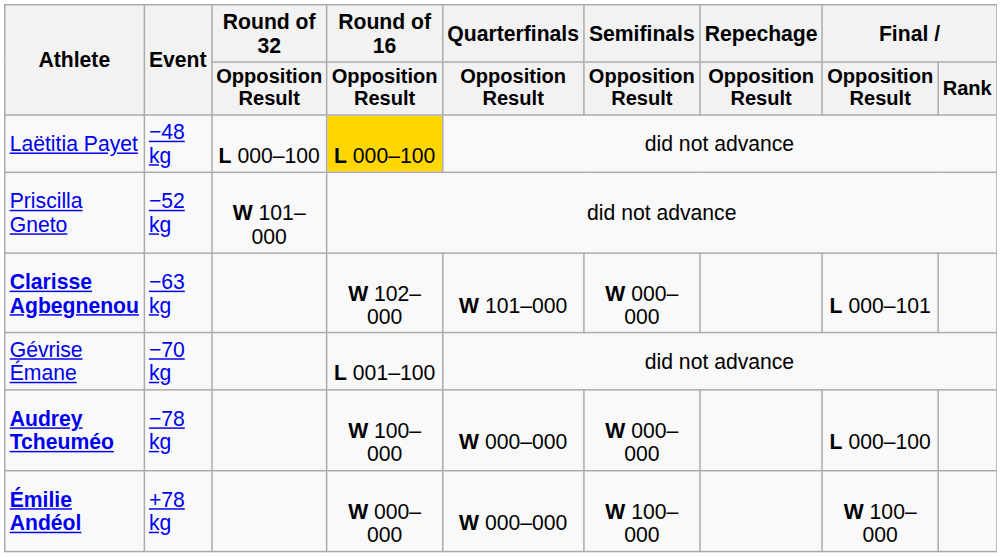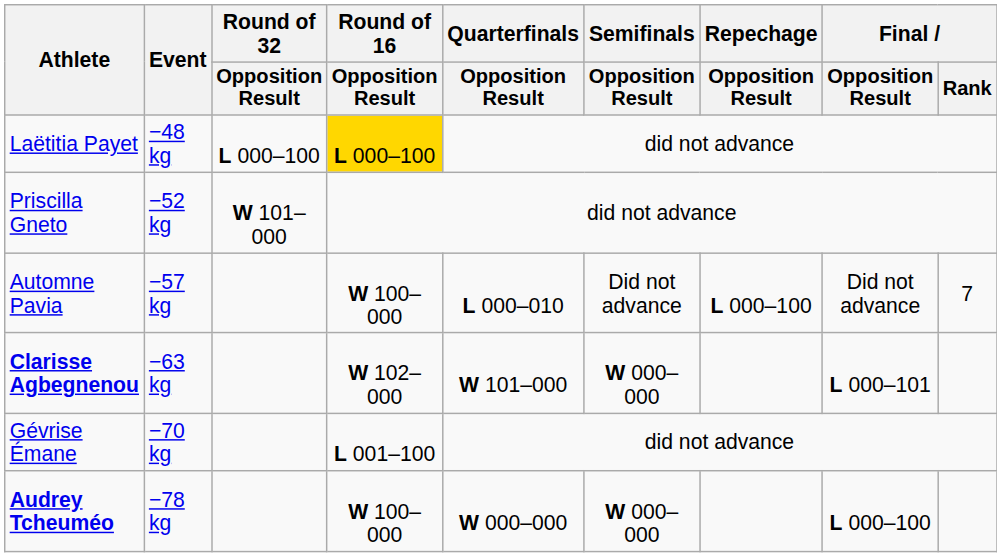 <table class="wikitable" style="font-size:90%">
 <tr>
 <th rowspan="2">Athlete</th>
 <th rowspan="2">Event</th>
 <th>Round of 32</th>
 <th>Round of 16</th>
 <th>Quarterfinals</th>
 <th>Semifinals</th>
 <th>Repechage</th>
 <th colspan=2>Final / </th>
 </tr>
 <tr style="font-size:95%">
 <th>Opposition<br>Result</th>
 <th>Opposition<br>Result</th>
 <th>Opposition<br>Result</th>
 <th>Opposition<br>Result</th>
 <th>Opposition<br>Result</th>
 <th>Opposition<br>Result</th>
 <th>Rank</th>
 </tr>
 <tr align=center>
 <td align=left><a href='#'>Laëtitia Payet</a></td>
 <td align=left><a href='#'>−48 kg</a></td>
 <td><br><strong>L</strong> 000–100</td>
 <td style="background: gold;"><br><strong>L</strong> 000–100</td>
 <td colspan=5>did not advance</td>
 </tr>
 <tr align=center>
 <td align=left><a href='#'>Priscilla Gneto</a></td>
 <td align=left><a href='#'>−52 kg</a></td>
 <td><br><strong>W</strong> 101–000</td>
 <td colspan=6>did not advance</td>
 </tr>
 <tr align=center>
+<td align=left><a href='#'>Automne Pavia</a></td>
+<td align=left><a href='#'>−57 kg</a></td>
+<td></td>
+<td><br><strong>W</strong> 100–000</td>
+<td><br><strong>L</strong> 000–010</td>
+<td>Did not advance</td>
+<td><br><strong>L</strong> 000–100</td>
+<td>Did not advance</td>
+<td>7</td>
+</tr>
+<tr align=center>
 <td align=left><strong><a href='#'>Clarisse Agbegnenou</a></strong></td>
 <td align=left><a href='#'>−63 kg</a></td>
 <td></td>
 <td><br><strong>W</strong> 102–000</td>
 <td><br><strong>W</strong> 101–000</td>
 <td><br><strong>W</strong> 000–000 </td>
 <td></td>
 <td><br><strong>L</strong> 000–101</td>
 <td></td>
 </tr>
 <tr align=center>
 <td align=left><a href='#'>Gévrise Émane</a></td>
 <td align=left><a href='#'>−70 kg</a></td>
 <td></td>
 <td><br><strong>L</strong> 001–100</td>
 <td colspan="5">did not advance</td>
 </tr>
 <tr align=center>
 <td align=left><strong><a href='#'>Audrey Tcheuméo</a></strong></td>
 <td align=left><a href='#'>−78 kg</a></td>
 <td></td>
 <td><br><strong>W</strong> 100–000</td>
 <td><br><strong>W</strong> 000–000 </td>
 <td><br><strong>W</strong> 000–000 </td>
 <td></td>
 <td><br><strong>L</strong> 000–100</td>
 <td></td>
 </tr>
-<tr align=center>
-<td align=left><strong><a href='#'>Émilie Andéol</a></strong></td>
-<td align=left><a href='#'>+78 kg</a></td>
-<td></td>
-<td><br><strong>W</strong> 000–000 </td>
-<td><br><strong>W</strong> 000–000 </td>
-<td><br><strong>W</strong> 100–000</td>
-<td></td>
-<td><br><strong>W</strong> 100–000</td>
-<td></td>
-</tr>
 </table>
